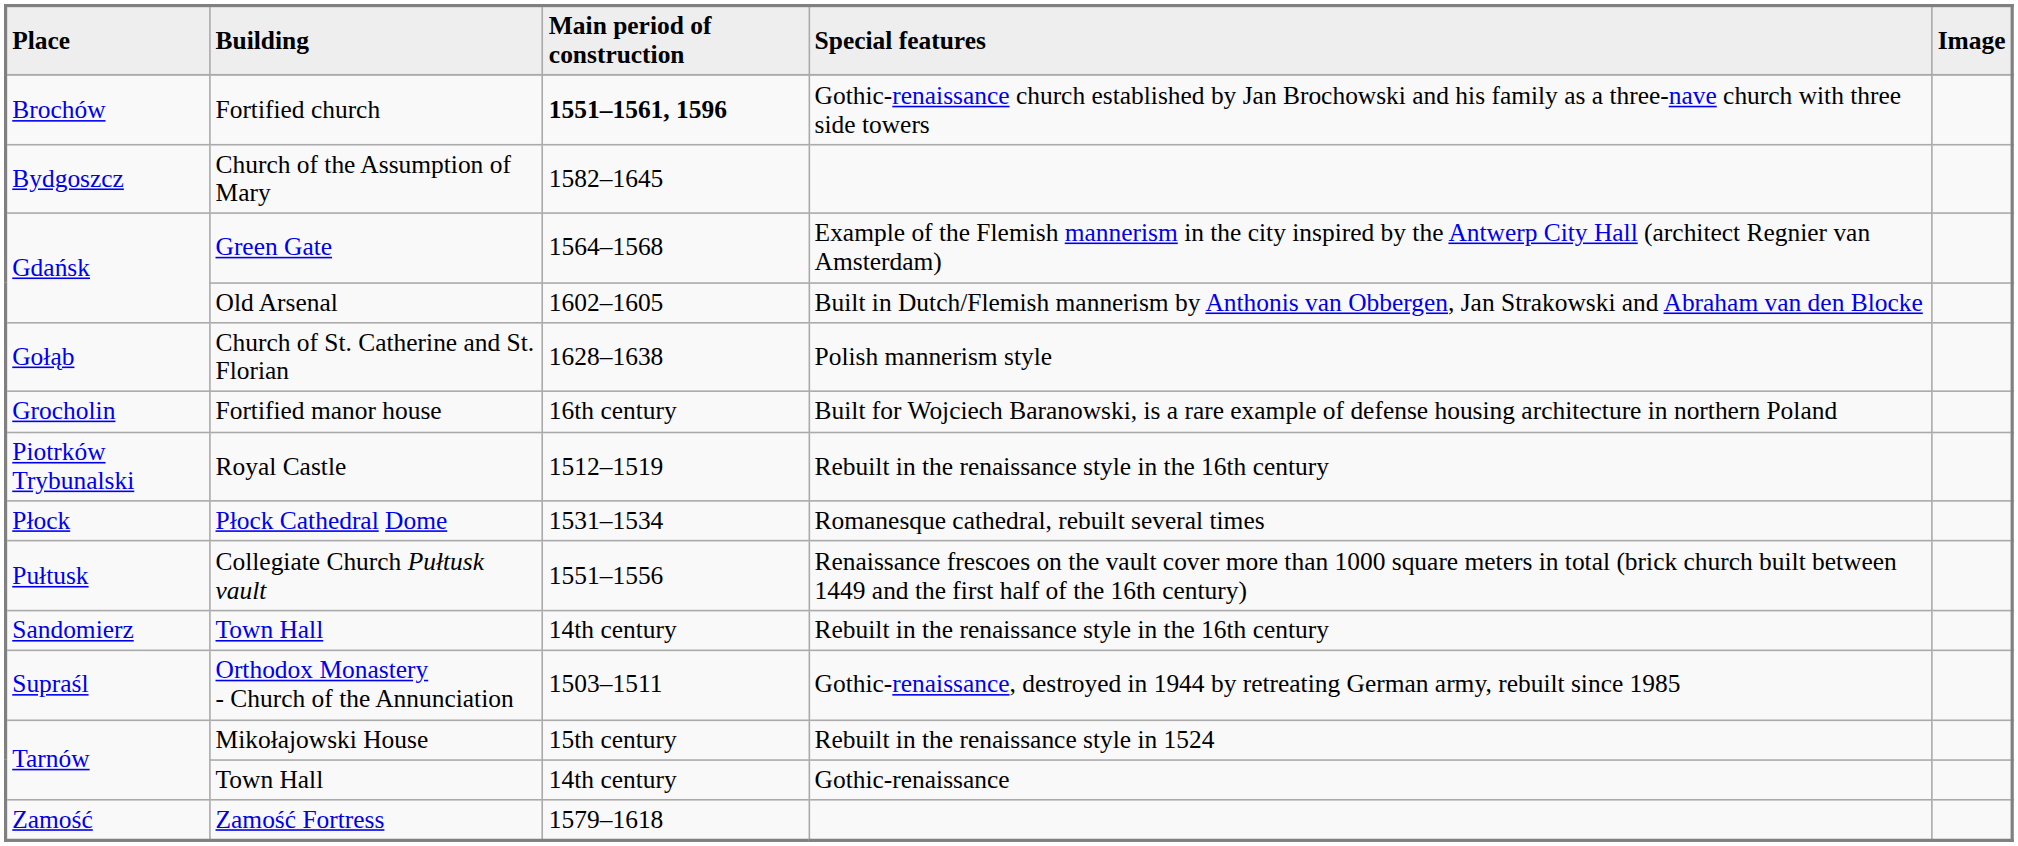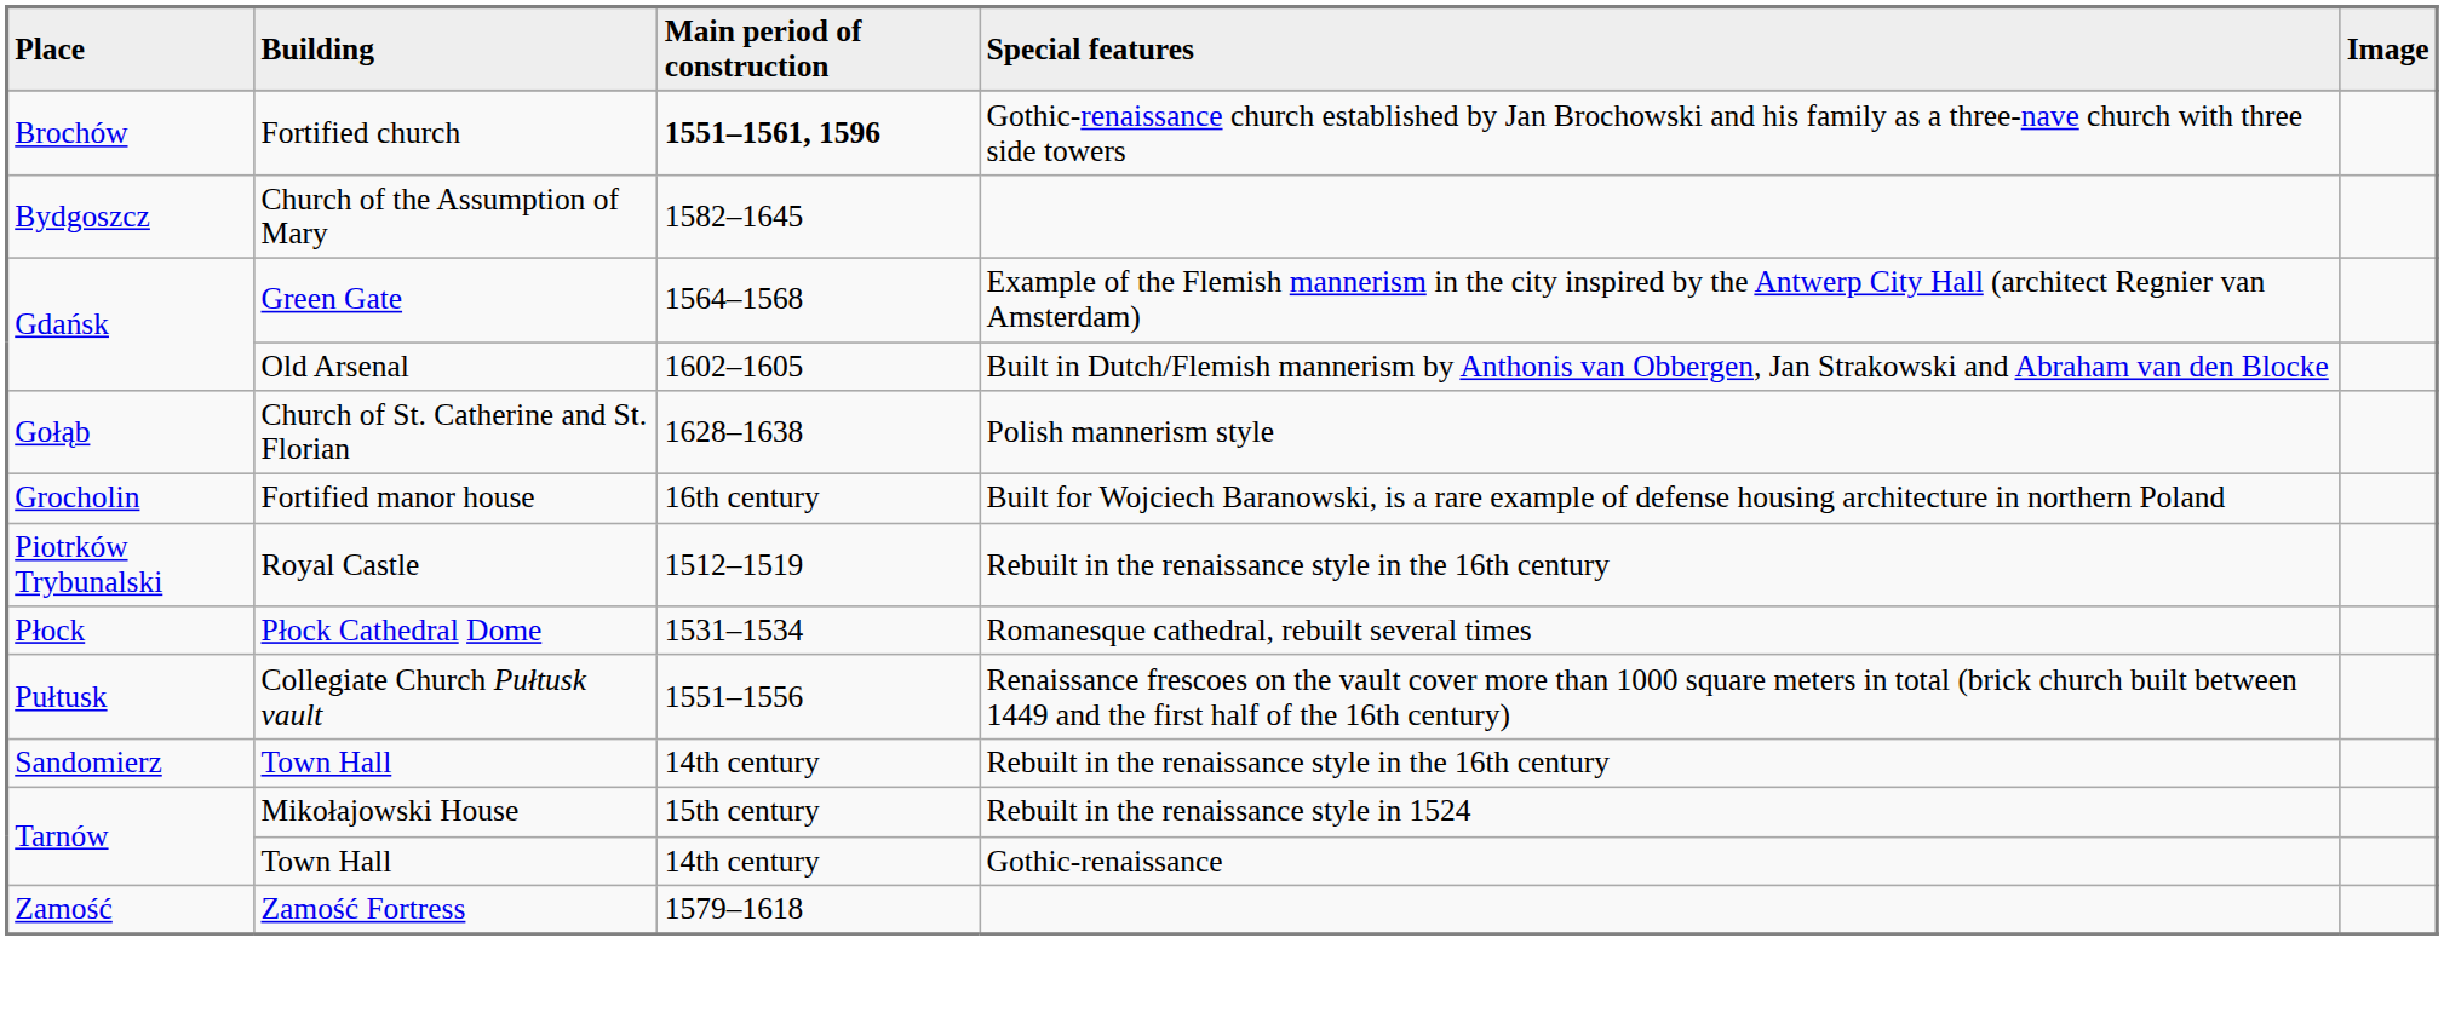 <table class="wikitable" style="border: 2px solid gray; border-collapse: collapse;" width="100%">
 <tr>
 <td bgcolor="#EEEEEE"><strong>Place</strong></td>
 <td bgcolor="#EEEEEE"><strong>Building</strong></td>
 <td bgcolor="#EEEEEE"><strong>Main period of construction</strong></td>
 <td bgcolor="#EEEEEE"><strong>Special features</strong></td>
 <td bgcolor="#EEEEEE"><strong>Image</strong></td>
 </tr>
 <tr>
 </tr>
 <tr>
 <td><a href='#'>Brochów</a></td>
 <td>Fortified church</td>
 <td><strong>1551–1561, 1596</strong></td>
 <td>Gothic-<a href='#'>renaissance</a> church established by Jan Brochowski and his family as a three-<a href='#'>nave</a> church with three side towers</td>
 <td></td>
 </tr>
 <tr>
 <td><a href='#'>Bydgoszcz</a></td>
 <td>Church of the Assumption of Mary</td>
 <td>1582–1645</td>
 <td></td>
 <td></td>
 </tr>
 <tr>
 <td rowspan=2><a href='#'>Gdańsk</a></td>
 <td><a href='#'>Green Gate</a></td>
 <td>1564–1568</td>
 <td>Example of the Flemish <a href='#'>mannerism</a> in the city inspired by the <a href='#'>Antwerp City Hall</a> (architect Regnier van Amsterdam)</td>
 <td></td>
 </tr>
 <tr>
 <td>Old Arsenal</td>
 <td>1602–1605</td>
 <td>Built in Dutch/Flemish mannerism by <a href='#'>Anthonis van Obbergen</a>, Jan Strakowski and <a href='#'>Abraham van den Blocke</a></td>
 <td></td>
 </tr>
 <tr>
 <td><a href='#'>Gołąb</a></td>
 <td>Church of St. Catherine and St. Florian</td>
 <td>1628–1638</td>
 <td>Polish mannerism style</td>
 <td></td>
 </tr>
 <tr>
 <td><a href='#'>Grocholin</a></td>
 <td>Fortified manor house</td>
 <td>16th century</td>
 <td>Built for Wojciech Baranowski, is a rare example of defense housing architecture in northern Poland</td>
 <td></td>
 </tr>
 <tr>
 <td><a href='#'>Piotrków Trybunalski</a></td>
 <td>Royal Castle</td>
 <td>1512–1519</td>
 <td>Rebuilt in the renaissance style in the 16th century</td>
 <td></td>
 </tr>
 <tr>
 <td><a href='#'>Płock</a></td>
 <td><a href='#'>Płock Cathedral</a> <a href='#'>Dome</a></td>
 <td>1531–1534</td>
 <td>Romanesque cathedral, rebuilt several times</td>
 <td></td>
 </tr>
 <tr>
 <td><a href='#'>Pułtusk</a></td>
 <td>Collegiate Church <em>Pułtusk vault</em></td>
 <td>1551–1556</td>
 <td>Renaissance frescoes on the vault cover more than 1000 square meters in total (brick church built between 1449 and the first half of the 16th century)</td>
 <td></td>
 </tr>
 <tr>
 <td><a href='#'>Sandomierz</a></td>
 <td><a href='#'>Town Hall</a></td>
 <td>14th century</td>
 <td>Rebuilt in the renaissance style in the 16th century</td>
 <td></td>
 </tr>
 <tr>
-<td><a href='#'>Supraśl</a></td>
-<td><a href='#'>Orthodox Monastery</a><br> - Church of the Annunciation</td>
-<td>1503–1511</td>
-<td>Gothic-<a href='#'>renaissance</a>, destroyed in 1944 by retreating German army, rebuilt since 1985</td>
-<td></td>
-</tr>
-<tr>
 <td rowspan=2><a href='#'>Tarnów</a></td>
 <td>Mikołajowski House</td>
 <td>15th century</td>
 <td>Rebuilt in the renaissance style in 1524</td>
 <td></td>
 </tr>
 <tr>
 <td>Town Hall</td>
 <td>14th century</td>
 <td>Gothic-renaissance</td>
 <td></td>
 </tr>
 <tr>
 <td><a href='#'>Zamość</a></td>
 <td><a href='#'>Zamość Fortress</a></td>
 <td>1579–1618</td>
 <td></td>
 <td></td>
 </tr>
 <tr>
 </tr>
 </table>
